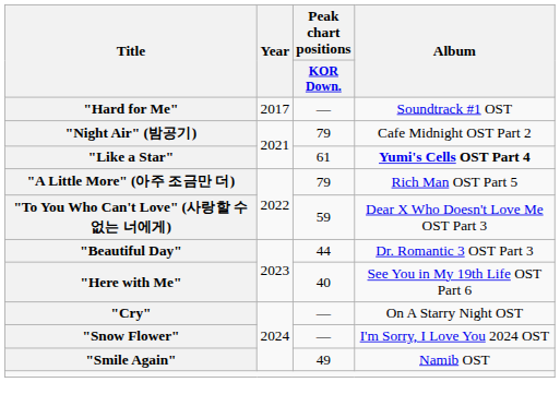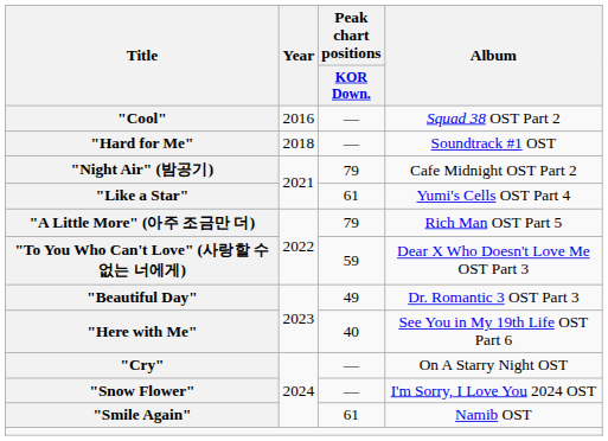 <table class="wikitable plainrowheaders" style="text-align:center;">
 <tr>
 <th rowspan="2" scope="col">Title</th>
 <th rowspan="2" scope="col">Year</th>
 <th scope="col">Peak chart positions</th>
 <th rowspan="2" scope="col">Album</th>
 </tr>
 <tr>
 <th scope="col" style="width:3em;font-size:90%;"><a href='#'>KOR<br>Down.</a><br></th>
 </tr>
 <tr>
+<th scope="row">"Cool"<br></th>
+<td>2016</td>
+<td>—</td>
+<td><em><a href='#'>Squad 38</a></em> OST Part 2<em></td>
+</tr>
+<tr>
 <th scope="row">"Hard for Me"</th>
-<td>2017</td>
+<td>2018</td>
 <td>—</td>
 <td></em><a href='#'>Soundtrack #1</a> OST<em></td>
 </tr>
 <tr>
 <th scope="row">"Night Air" (밤공기)</th>
 <td rowspan="2">2021</td>
 <td>79</td>
 <td></em>Cafe Midnight OST Part 2<em></td>
 </tr>
 <tr>
 <th scope="row">"Like a Star"</th>
 <td>61</td>
-<td><strong></em><a href='#'>Yumi's Cells</a> OST Part 4<em></strong></td>
+<td></em><a href='#'>Yumi's Cells</a> OST Part 4<em></td>
 </tr>
 <tr>
 <th scope="row">"A Little More" (아주 조금만 더)</th>
 <td rowspan="2">2022</td>
 <td>79</td>
 <td></em><a href='#'>Rich Man</a> OST Part 5<em></td>
 </tr>
 <tr>
 <th scope="row">"To You Who Can't Love" (사랑할 수 없는 너에게)</th>
 <td>59</td>
 <td></em><a href='#'>Dear X Who Doesn't Love Me</a> OST Part 3<em></td>
 </tr>
 <tr>
 <th scope="row">"Beautiful Day"</th>
 <td rowspan="2">2023</td>
-<td>44</td>
+<td>49</td>
 <td></em><a href='#'>Dr. Romantic 3</a> OST Part 3<em></td>
 </tr>
 <tr>
 <th scope="row">"Here with Me"</th>
 <td>40</td>
 <td></em><a href='#'>See You in My 19th Life</a> OST Part 6<em></td>
 </tr>
 <tr>
 <th scope="row">"Cry"</th>
 <td rowspan="3">2024</td>
 <td>—</td>
 <td></em>On A Starry Night OST<em></td>
 </tr>
 <tr>
 <th scope="row">"Snow Flower"</th>
 <td>—</td>
 <td></em><a href='#'>I'm Sorry, I Love You</a> 2024 OST<em></td>
 </tr>
 <tr>
 <th scope="row">"Smile Again"</th>
-<td>49</td>
+<td>61</td>
 <td></em><a href='#'>Namib</a> OST<em></td>
 </tr>
 <tr>
 <td colspan="4"></td>
 </tr>
 </table>
